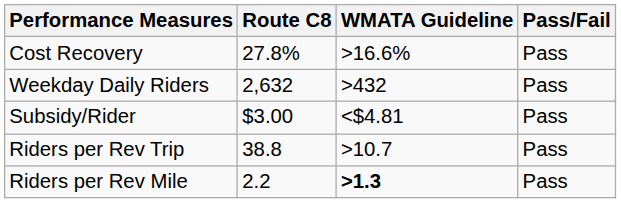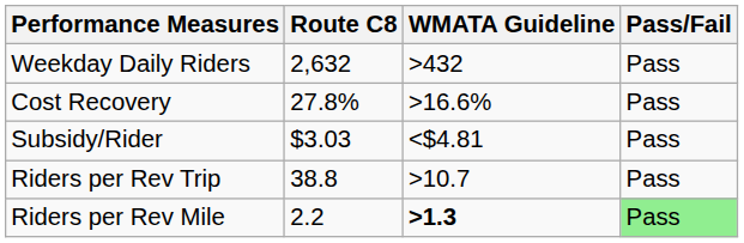 <table class="wikitable">
 <tr>
 <th>Performance Measures</th>
 <th>Route C8</th>
 <th>WMATA Guideline</th>
 <th>Pass/Fail</th>
 </tr>
 <tr>
+<td>Weekday Daily Riders</td>
+<td>2,632</td>
+<td>>432</td>
+<td>Pass</td>
+</tr>
+<tr>
 <td>Cost Recovery</td>
 <td>27.8%</td>
 <td>>16.6%</td>
 <td>Pass</td>
 </tr>
 <tr>
-<td>Weekday Daily Riders</td>
-<td>2,632</td>
-<td>>432</td>
-<td>Pass</td>
-</tr>
-<tr>
 <td>Subsidy/Rider</td>
-<td>$3.00</td>
+<td>$3.03</td>
 <td><$4.81</td>
 <td>Pass</td>
 </tr>
 <tr>
 <td>Riders per Rev Trip</td>
 <td>38.8</td>
 <td>>10.7</td>
 <td>Pass</td>
 </tr>
 <tr>
 <td>Riders per Rev Mile</td>
 <td>2.2</td>
 <td><strong>>1.3</strong></td>
-<td>Pass</td>
+<td style="background: lightgreen;">Pass</td>
 </tr>
 </table>
